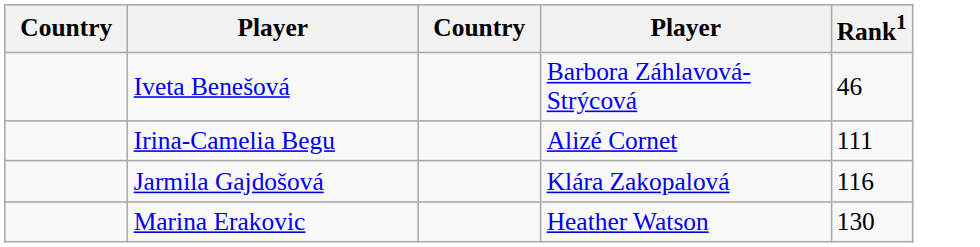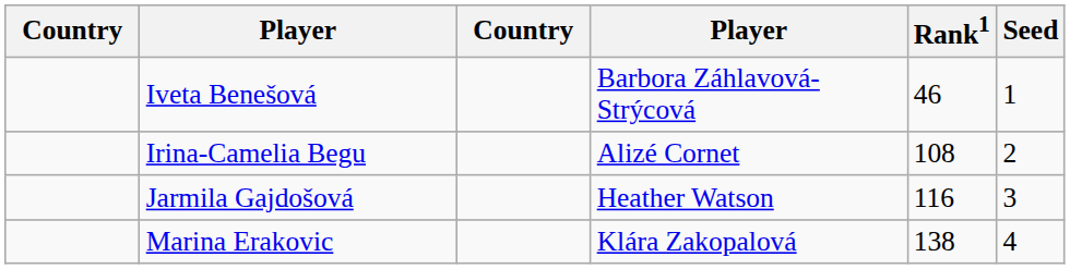 <table class="sortable wikitable">
 <tr>
 <th width="70">Country</th>
 <th width="175">Player</th>
 <th width="70">Country</th>
 <th width="175">Player</th>
 <th>Rank<sup>1</sup></th>
+<th>Seed</th>
 </tr>
 <tr>
 <td></td>
 <td><a href='#'>Iveta Benešová</a></td>
 <td></td>
 <td><a href='#'>Barbora Záhlavová-Strýcová</a></td>
 <td>46</td>
+<td>1</td>
 </tr>
 <tr>
 <td></td>
 <td><a href='#'>Irina-Camelia Begu</a></td>
 <td></td>
 <td><a href='#'>Alizé Cornet</a></td>
-<td>111</td>
+<td>108</td>
+<td>2</td>
 </tr>
 <tr>
 <td></td>
 <td><a href='#'>Jarmila Gajdošová</a></td>
 <td></td>
-<td><a href='#'>Klára Zakopalová</a></td>
+<td><a href='#'>Heather Watson</a></td>
 <td>116</td>
+<td>3</td>
 </tr>
 <tr>
 <td></td>
 <td><a href='#'>Marina Erakovic</a></td>
 <td></td>
-<td><a href='#'>Heather Watson</a></td>
-<td>130</td>
+<td><a href='#'>Klára Zakopalová</a></td>
+<td>138</td>
+<td>4</td>
 </tr>
 </table>
